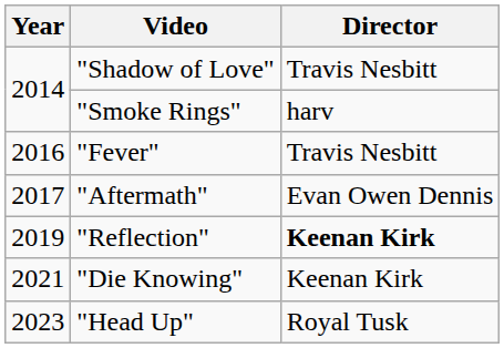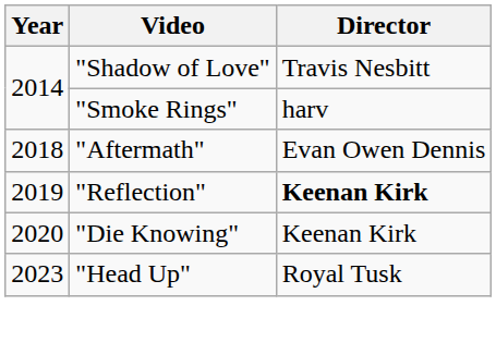 <table class="wikitable">
 <tr>
 <th>Year</th>
 <th>Video</th>
 <th>Director</th>
 </tr>
 <tr>
 <td rowspan="2">2014</td>
 <td>"Shadow of Love"</td>
 <td>Travis Nesbitt</td>
 </tr>
 <tr>
 <td>"Smoke Rings"</td>
 <td>harv</td>
 </tr>
 <tr>
-<td>2016</td>
-<td>"Fever"</td>
-<td>Travis Nesbitt</td>
-</tr>
-<tr>
-<td>2017</td>
+<td>2018</td>
 <td>"Aftermath"</td>
 <td>Evan Owen Dennis</td>
 </tr>
 <tr>
 <td>2019</td>
 <td>"Reflection"</td>
 <td><strong>Keenan Kirk</strong></td>
 </tr>
 <tr>
-<td>2021</td>
+<td>2020</td>
 <td>"Die Knowing"</td>
 <td>Keenan Kirk</td>
 </tr>
 <tr>
 <td>2023</td>
 <td>"Head Up"</td>
 <td>Royal Tusk</td>
 </tr>
 </table>
